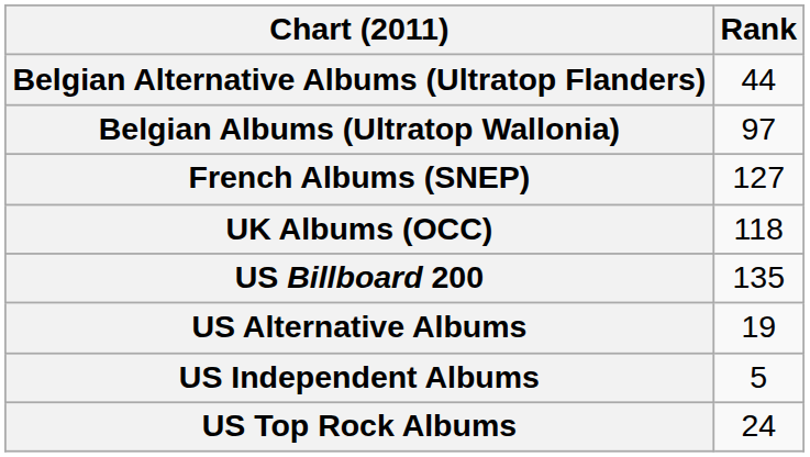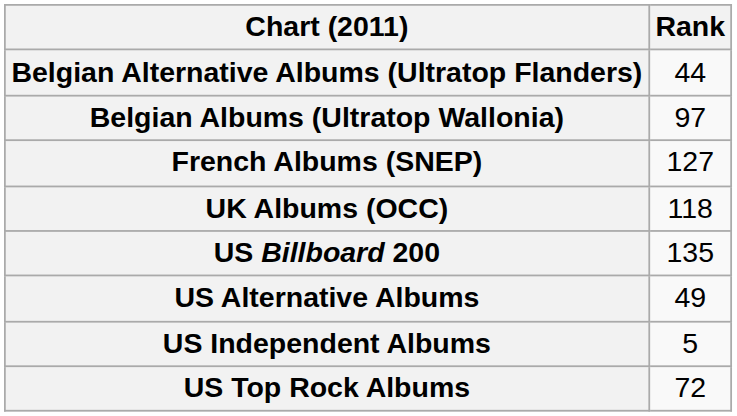 <table class="wikitable plainrowheaders sortable">
 <tr>
 <th scope="col">Chart (2011)</th>
 <th scope="col">Rank</th>
 </tr>
 <tr>
 <th scope="row">Belgian Alternative Albums (Ultratop Flanders)</th>
 <td style="text-align:center;">44</td>
 </tr>
 <tr>
 <th scope="row">Belgian Albums (Ultratop Wallonia)</th>
 <td style="text-align:center;">97</td>
 </tr>
 <tr>
 <th scope="row">French Albums (SNEP)</th>
 <td style="text-align:center;">127</td>
 </tr>
 <tr>
 <th scope="row">UK Albums (OCC)</th>
 <td style="text-align:center;">118</td>
 </tr>
 <tr>
 <th scope="row">US <em>Billboard</em> 200</th>
 <td style="text-align:center;">135</td>
 </tr>
 <tr>
 <th scope="row">US Alternative Albums</th>
-<td style="text-align:center;">19</td>
+<td style="text-align:center;">49</td>
 </tr>
 <tr>
 <th scope="row">US Independent Albums</th>
 <td style="text-align:center;">5</td>
 </tr>
 <tr>
 <th scope="row">US Top Rock Albums</th>
-<td style="text-align:center;">24</td>
+<td style="text-align:center;">72</td>
 </tr>
 </table>
